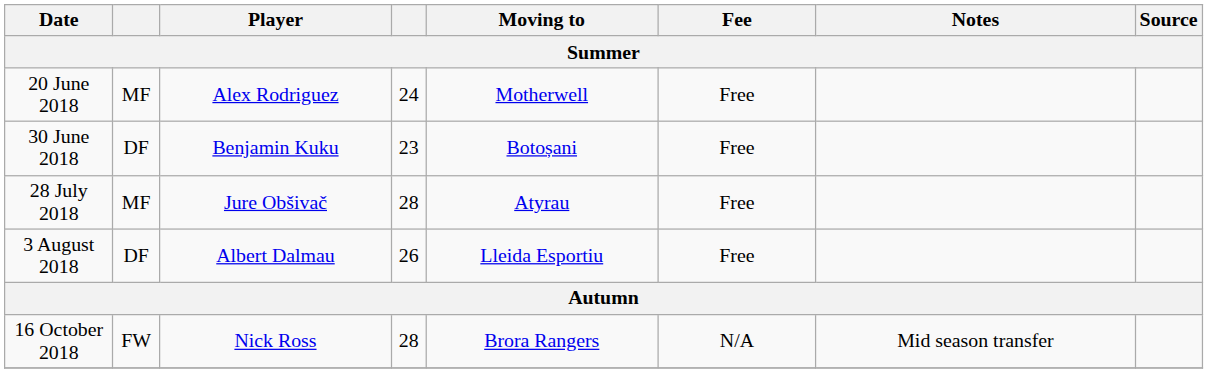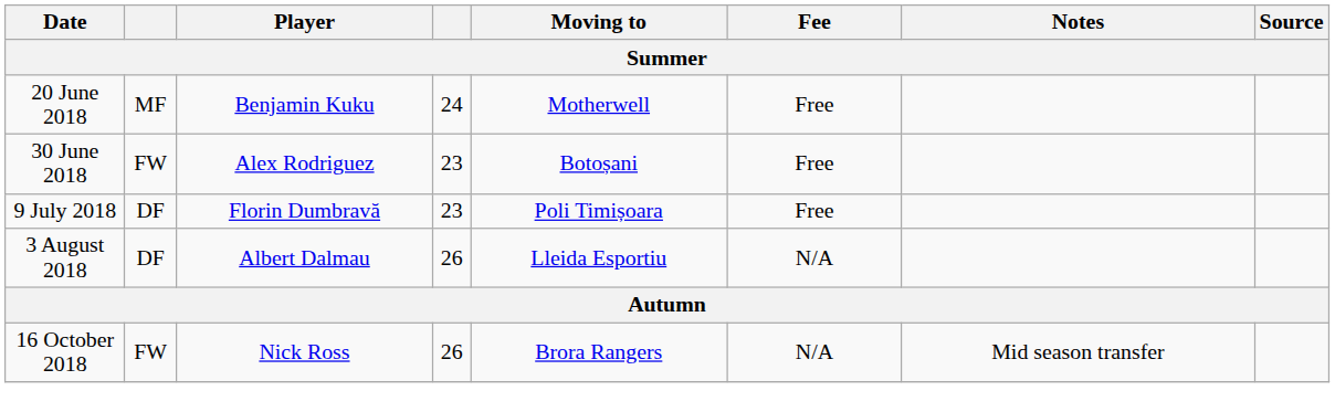 <table class="wikitable sortable" style="text-align:center;">
 <tr>
 <th style="width:80px;">Date</th>
 <th style="width:30px;"></th>
 <th style="width:180px;">Player</th>
 <th style="width:20px;"></th>
 <th style="width:180px;">Moving to</th>
 <th style="width:120px;" class="unsortable">Fee</th>
 <th style="width:250px;" class="unsortable">Notes</th>
 <th style="width:20px;">Source</th>
 </tr>
 <tr>
 <th colspan="8">Summer</th>
 </tr>
 <tr>
 <td>20 June 2018</td>
 <td>MF</td>
-<td> <a href='#'>Alex Rodriguez</a></td>
+<td> <a href='#'>Benjamin Kuku</a></td>
 <td>24</td>
 <td> <a href='#'>Motherwell</a></td>
 <td>Free</td>
 <td></td>
 <td></td>
 </tr>
 <tr>
 <td>30 June 2018</td>
-<td>DF</td>
-<td> <a href='#'>Benjamin Kuku</a></td>
+<td>FW</td>
+<td> <a href='#'>Alex Rodriguez</a></td>
 <td>23</td>
 <td> <a href='#'>Botoșani</a></td>
 <td>Free</td>
 <td></td>
 <td></td>
 </tr>
 <tr>
-<td>28 July 2018</td>
-<td>MF</td>
-<td> <a href='#'>Jure Obšivač</a></td>
-<td>28</td>
-<td> <a href='#'>Atyrau</a></td>
+<td>9 July 2018</td>
+<td>DF</td>
+<td> <a href='#'>Florin Dumbravă</a></td>
+<td>23</td>
+<td> <a href='#'>Poli Timișoara</a></td>
 <td>Free</td>
 <td></td>
 <td></td>
 </tr>
 <tr>
 <td>3 August 2018</td>
 <td>DF</td>
 <td> <a href='#'>Albert Dalmau</a></td>
 <td>26</td>
 <td> <a href='#'>Lleida Esportiu</a></td>
-<td>Free</td>
+<td>N/A</td>
 <td></td>
 <td></td>
 </tr>
 <tr>
 <th colspan="8">Autumn</th>
 </tr>
 <tr>
 <td>16 October 2018</td>
 <td>FW</td>
 <td> <a href='#'>Nick Ross</a></td>
-<td>28</td>
+<td>26</td>
 <td> <a href='#'>Brora Rangers</a></td>
 <td>N/A</td>
 <td>Mid season transfer</td>
 <td></td>
 </tr>
 <tr>
 </tr>
 </table>
